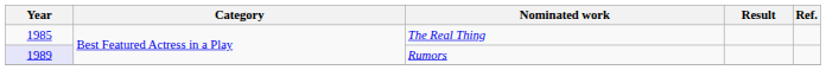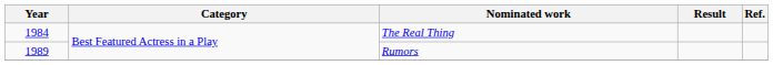 <table class=wikitable>
 <tr>
 <th scope="col" style="width:5em;">Year</th>
 <th scope="col" style="width:26em;">Category</th>
 <th scope="col" style="width:25em;">Nominated work</th>
 <th scope="col" style="width:5em;">Result</th>
 <th>Ref.</th>
 </tr>
 <tr>
-<td style="text-align:center;"><a href='#'>1985</a></td>
+<td style="text-align:center;"><a href='#'>1984</a></td>
 <td rowspan=2><a href='#'>Best Featured Actress in a Play</a></td>
 <td><em><a href='#'>The Real Thing</a></em></td>
 <td></td>
 <td></td>
 </tr>
 <tr>
-<td style="background: lavender; text-align:center;"><a href='#'>1989</a></td>
+<td style="text-align:center;"><a href='#'>1989</a></td>
 <td><em><a href='#'>Rumors</a></em></td>
 <td></td>
 <td></td>
 </tr>
 <tr>
 </tr>
 </table>
